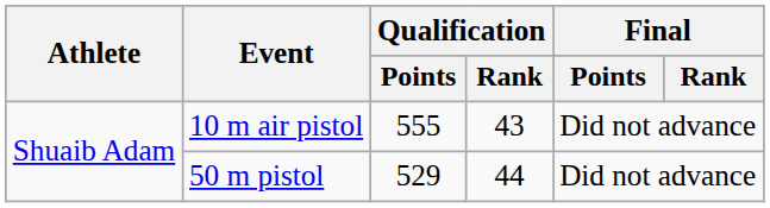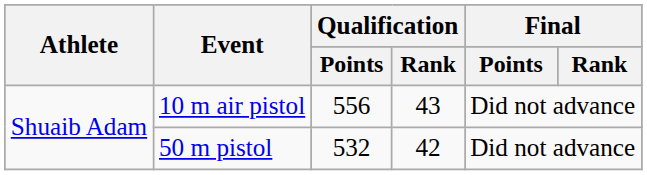 <table class="wikitable" style="font-size:90%">
 <tr>
 <th rowspan="2">Athlete</th>
 <th rowspan="2">Event</th>
 <th colspan=2>Qualification</th>
 <th colspan=2>Final</th>
 </tr>
 <tr style="font-size:95%">
 <th>Points</th>
 <th>Rank</th>
 <th>Points</th>
 <th>Rank</th>
 </tr>
 <tr align=center>
 <td align=left rowspan=2><a href='#'>Shuaib Adam</a></td>
 <td align=left><a href='#'>10 m air pistol</a></td>
-<td>555</td>
+<td>556</td>
 <td>43</td>
 <td colspan=2>Did not advance</td>
 </tr>
 <tr align=center>
 <td align=left><a href='#'>50 m pistol</a></td>
-<td>529</td>
-<td>44</td>
+<td>532</td>
+<td>42</td>
 <td colspan=2>Did not advance</td>
 </tr>
 </table>
